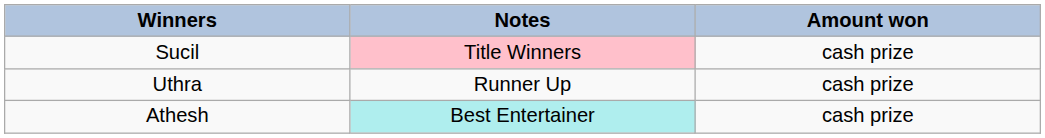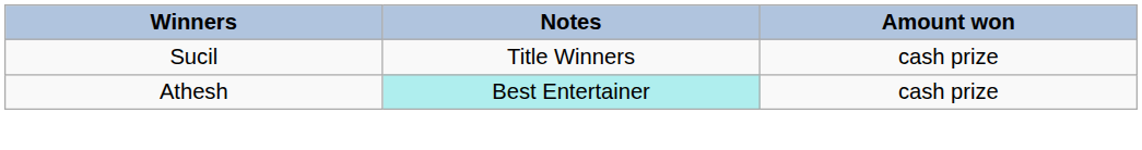 <table class="wikitable" style="text-align:center;">
 <tr>
 <th style="width:200pt; background:LightSteelBlue;">Winners</th>
 <th style="width:200pt; background:LightSteelBlue;">Notes</th>
 <th style="width:200pt; background:LightSteelBlue;">Amount won</th>
 </tr>
 <tr>
 <td>Sucil</td>
-<td style="background: pink;">Title Winners</td>
-<td>cash prize</td>
-</tr>
-<tr>
-<td>Uthra</td>
-<td>Runner Up</td>
+<td>Title Winners</td>
 <td>cash prize</td>
 </tr>
 <tr>
 <td>Athesh</td>
 <td style="background: paleturquoise;">Best Entertainer</td>
 <td>cash prize</td>
 </tr>
 </table>
